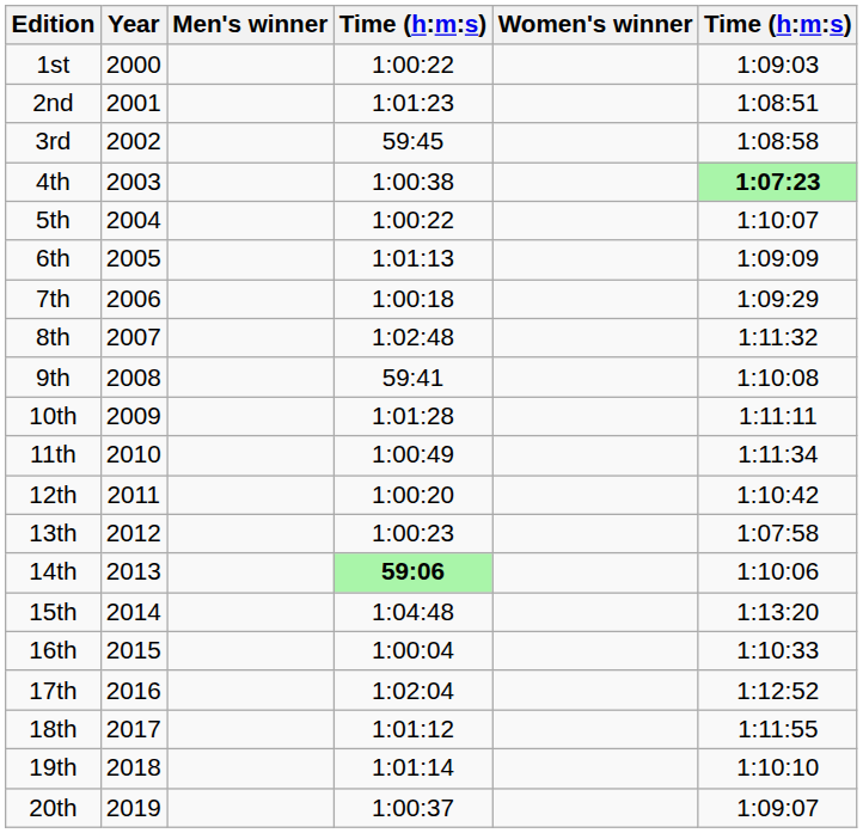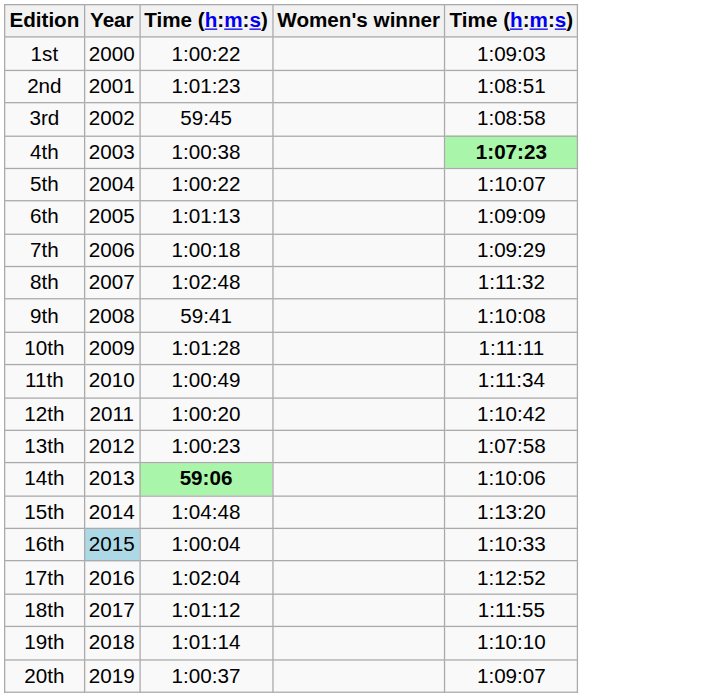 <table class="wikitable sortable" style="text-align:center">
 <tr>
 <th class=unsortable>Edition</th>
 <th>Year</th>
-<th class=unsortable>Men's winner</th>
 <th>Time (<a href='#'>h</a>:<a href='#'>m</a>:<a href='#'>s</a>)</th>
 <th class=unsortable>Women's winner</th>
 <th>Time (<a href='#'>h</a>:<a href='#'>m</a>:<a href='#'>s</a>)</th>
 </tr>
 <tr>
 <td>1st</td>
 <td>2000</td>
-<td align=left></td>
 <td>1:00:22</td>
 <td align=left></td>
 <td>1:09:03</td>
 </tr>
 <tr>
 <td>2nd</td>
 <td>2001</td>
-<td align=left></td>
 <td>1:01:23</td>
 <td align=left></td>
 <td>1:08:51</td>
 </tr>
 <tr>
 <td>3rd</td>
 <td>2002</td>
-<td align=left></td>
 <td> 59:45</td>
 <td align=left></td>
 <td>1:08:58</td>
 </tr>
 <tr>
 <td>4th</td>
 <td>2003</td>
-<td align=left></td>
 <td>1:00:38</td>
 <td align=left></td>
 <td bgcolor=#A9F5A9><strong>1:07:23</strong></td>
 </tr>
 <tr>
 <td>5th</td>
 <td>2004</td>
-<td align=left></td>
 <td>1:00:22</td>
 <td align=left></td>
 <td>1:10:07</td>
 </tr>
 <tr>
 <td>6th</td>
 <td>2005</td>
-<td align=left></td>
 <td>1:01:13</td>
 <td align=left></td>
 <td>1:09:09</td>
 </tr>
 <tr>
 <td>7th</td>
 <td>2006</td>
-<td align=left></td>
 <td>1:00:18</td>
 <td align=left></td>
 <td>1:09:29</td>
 </tr>
 <tr>
 <td>8th</td>
 <td>2007</td>
-<td align=left></td>
 <td>1:02:48</td>
 <td align=left></td>
 <td>1:11:32</td>
 </tr>
 <tr>
 <td>9th</td>
 <td>2008</td>
-<td align=left></td>
 <td> 59:41</td>
 <td align=left></td>
 <td>1:10:08</td>
 </tr>
 <tr>
 <td>10th</td>
 <td>2009</td>
-<td align=left></td>
 <td>1:01:28</td>
 <td align=left></td>
 <td>1:11:11</td>
 </tr>
 <tr>
 <td>11th</td>
 <td>2010</td>
-<td align=left></td>
 <td>1:00:49</td>
 <td align=left></td>
 <td>1:11:34</td>
 </tr>
 <tr>
 <td>12th</td>
 <td>2011</td>
-<td align=left></td>
 <td>1:00:20</td>
 <td align=left></td>
 <td>1:10:42</td>
 </tr>
 <tr>
 <td>13th</td>
 <td>2012</td>
-<td align=left></td>
 <td>1:00:23</td>
 <td align=left></td>
 <td>1:07:58</td>
 </tr>
 <tr>
 <td>14th</td>
 <td>2013</td>
-<td align=left></td>
 <td bgcolor=#A9F5A9> <strong>59:06</strong></td>
 <td align=left></td>
 <td>1:10:06</td>
 </tr>
 <tr>
 <td>15th</td>
 <td>2014</td>
-<td align=left></td>
 <td>1:04:48</td>
 <td align=left></td>
 <td>1:13:20</td>
 </tr>
 <tr>
 <td>16th</td>
-<td>2015</td>
-<td align=left></td>
+<td style="background: lightblue;">2015</td>
 <td>1:00:04</td>
 <td align=left></td>
 <td>1:10:33</td>
 </tr>
 <tr>
 <td>17th</td>
 <td>2016</td>
-<td align=left></td>
 <td>1:02:04</td>
 <td align=left></td>
 <td>1:12:52</td>
 </tr>
 <tr>
 <td>18th</td>
 <td>2017</td>
-<td align=left></td>
 <td>1:01:12</td>
 <td align=left></td>
 <td>1:11:55</td>
 </tr>
 <tr>
 <td>19th</td>
 <td>2018</td>
-<td align=left></td>
 <td>1:01:14</td>
 <td align=left></td>
 <td>1:10:10</td>
 </tr>
 <tr>
 <td>20th</td>
 <td>2019</td>
-<td align=left></td>
 <td>1:00:37</td>
 <td align=left></td>
 <td>1:09:07</td>
 </tr>
 </table>
